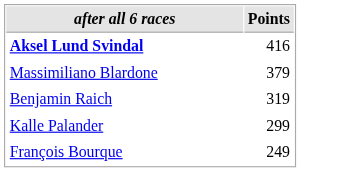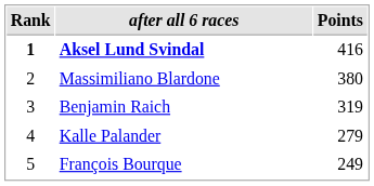 <table cellspacing="1" cellpadding="3" style="border:1px solid #AAAAAA;font-size:86%">
 <tr bgcolor="#E4E4E4">
+<th style="border-bottom:1px solid #AAAAAA" width=10>Rank</th>
 <th style="border-bottom:1px solid #AAAAAA" width=200><em>after all 6 races</em></th>
 <th style="border-bottom:1px solid #AAAAAA" width=20>Points</th>
 </tr>
 <tr>
+<td align="center"><strong>1</strong></td>
 <td> <strong><a href='#'>Aksel Lund Svindal</a> </strong></td>
 <td align="right">416</td>
 </tr>
 <tr>
+<td align="center">2</td>
 <td> <a href='#'>Massimiliano Blardone</a></td>
-<td align="right">379</td>
+<td align="right">380</td>
 </tr>
 <tr>
+<td align="center">3</td>
 <td> <a href='#'>Benjamin Raich</a></td>
 <td align="right">319</td>
 </tr>
 <tr>
+<td align="center">4</td>
 <td> <a href='#'>Kalle Palander</a></td>
-<td align="right">299</td>
+<td align="right">279</td>
 </tr>
 <tr>
+<td align="center">5</td>
 <td> <a href='#'>François Bourque</a></td>
 <td align="right">249</td>
 </tr>
 </table>
